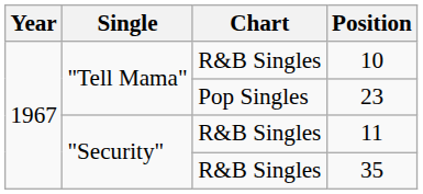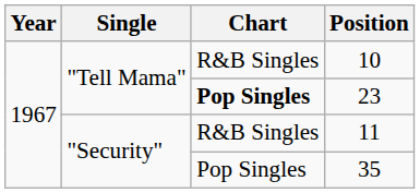 <table class="wikitable">
 <tr>
 <th>Year</th>
 <th>Single</th>
 <th>Chart</th>
 <th>Position</th>
 </tr>
 <tr>
 <td rowspan="4">1967</td>
 <td rowspan="2">"Tell Mama"</td>
 <td>R&B Singles</td>
 <td align="center">10</td>
 </tr>
 <tr>
-<td>Pop Singles</td>
+<td><strong>Pop Singles</strong></td>
 <td align="center">23</td>
 </tr>
 <tr>
 <td rowspan="2">"Security"</td>
 <td>R&B Singles</td>
 <td align="center">11</td>
 </tr>
 <tr>
-<td>R&B Singles</td>
+<td>Pop Singles</td>
 <td align="center">35</td>
 </tr>
 </table>
